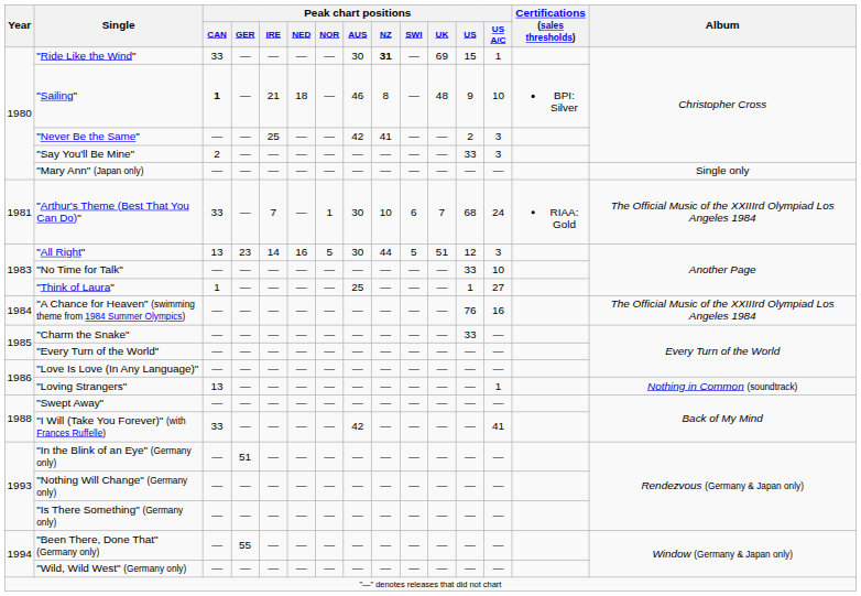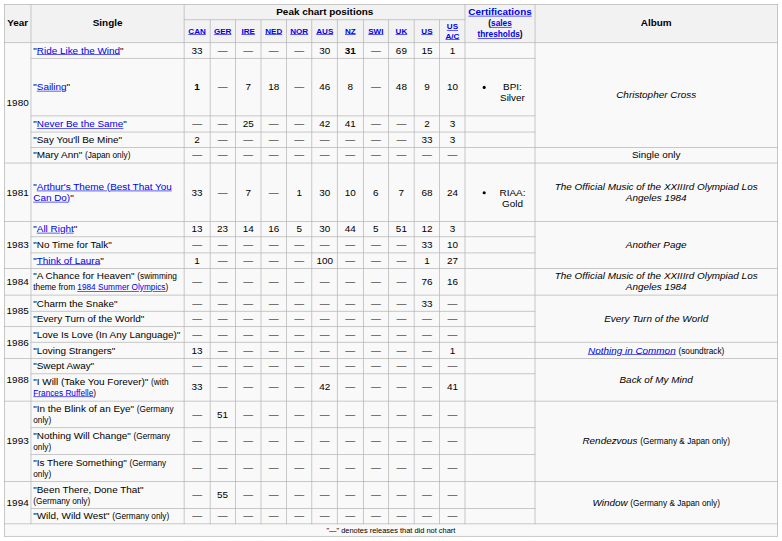 <table class="wikitable" style="text-align:center;">
 <tr>
 <th rowspan="2">Year</th>
 <th rowspan="2" style="width:240px;">Single</th>
 <th colspan="11">Peak chart positions</th>
 <th rowspan="2" style="width:105px;"><a href='#'>Certifications</a><br><small>(<a href='#'>sales thresholds</a>)</small></th>
 <th rowspan="2">Album</th>
 </tr>
 <tr style="font-size:small;">
 <th width="35"><a href='#'>CAN</a><br></th>
 <th width="35"><a href='#'>GER</a><br></th>
 <th width="35"><a href='#'>IRE</a><br></th>
 <th width="35"><a href='#'>NED</a><br></th>
 <th width="35"><a href='#'>NOR</a><br></th>
 <th width="35"><a href='#'>AUS</a><br></th>
 <th width="35"><a href='#'>NZ</a><br></th>
 <th width="35"><a href='#'>SWI</a><br></th>
 <th width="35"><a href='#'>UK</a><br></th>
 <th width="35"><a href='#'>US</a><br></th>
 <th width="35"><a href='#'>US<br>A/C</a><br></th>
 </tr>
 <tr>
 <td rowspan="5">1980</td>
 <td style="text-align:left;">"<a href='#'>Ride Like the Wind</a>"</td>
 <td>33</td>
 <td>—</td>
 <td>—</td>
 <td>—</td>
 <td>—</td>
 <td>30</td>
 <td><strong>31</strong></td>
 <td>—</td>
 <td>69</td>
 <td>15</td>
 <td>1</td>
 <td></td>
 <td rowspan="4"><em>Christopher Cross</em></td>
 </tr>
 <tr>
 <td style="text-align:left;">"<a href='#'>Sailing</a>"</td>
 <td><strong>1</strong></td>
 <td>—</td>
-<td>21</td>
+<td>7</td>
 <td>18</td>
 <td>—</td>
 <td>46</td>
 <td>8</td>
 <td>—</td>
 <td>48</td>
 <td>9</td>
 <td>10</td>
 <td><br><ul><li>BPI: Silver</li></ul></td>
 </tr>
 <tr>
 <td style="text-align:left;">"<a href='#'>Never Be the Same</a>"</td>
 <td>—</td>
 <td>—</td>
 <td>25</td>
 <td>—</td>
 <td>—</td>
 <td>42</td>
 <td>41</td>
 <td>—</td>
 <td>—</td>
 <td>2</td>
 <td>3</td>
 <td></td>
 </tr>
 <tr>
 <td style="text-align:left;">"Say You'll Be Mine"</td>
 <td>2</td>
 <td>—</td>
 <td>—</td>
 <td>—</td>
 <td>—</td>
 <td>—</td>
 <td>—</td>
 <td>—</td>
 <td>—</td>
 <td>33</td>
 <td>3</td>
 <td></td>
 </tr>
 <tr>
 <td style="text-align:left;">"Mary Ann" <small>(Japan only)</small></td>
 <td>—</td>
 <td>—</td>
 <td>—</td>
 <td>—</td>
 <td>—</td>
 <td>—</td>
 <td>—</td>
 <td>—</td>
 <td>—</td>
 <td>—</td>
 <td>—</td>
 <td></td>
 <td>Single only</td>
 </tr>
 <tr>
 <td>1981</td>
 <td style="text-align:left;">"<a href='#'>Arthur's Theme (Best That You Can Do)</a>"</td>
 <td>33</td>
 <td>—</td>
 <td>7</td>
 <td>—</td>
 <td>1</td>
 <td>30</td>
 <td>10</td>
 <td>6</td>
 <td>7</td>
 <td>68</td>
 <td>24</td>
 <td><br><ul><li>RIAA: Gold</li></ul></td>
 <td><em>The Official Music of the XXIIIrd Olympiad Los Angeles 1984</em></td>
 </tr>
 <tr>
 <td rowspan="3">1983</td>
 <td style="text-align:left;">"<a href='#'>All Right</a>"</td>
 <td>13</td>
 <td>23</td>
 <td>14</td>
 <td>16</td>
 <td>5</td>
 <td>30</td>
 <td>44</td>
 <td>5</td>
 <td>51</td>
 <td>12</td>
 <td>3</td>
 <td></td>
 <td rowspan="3"><em>Another Page</em></td>
 </tr>
 <tr>
 <td style="text-align:left;">"No Time for Talk"</td>
 <td>—</td>
 <td>—</td>
 <td>—</td>
 <td>—</td>
 <td>—</td>
 <td>—</td>
 <td>—</td>
 <td>—</td>
 <td>—</td>
 <td>33</td>
 <td>10</td>
 <td></td>
 </tr>
 <tr>
 <td style="text-align:left;">"<a href='#'>Think of Laura</a>"</td>
 <td>1</td>
 <td>—</td>
 <td>—</td>
 <td>—</td>
 <td>—</td>
-<td>25</td>
+<td>100</td>
 <td>—</td>
 <td>—</td>
 <td>—</td>
 <td>1</td>
 <td>27</td>
 <td></td>
 </tr>
 <tr>
 <td>1984</td>
 <td style="text-align:left;">"A Chance for Heaven" <small>(swimming theme from <a href='#'>1984 Summer Olympics</a>)</small></td>
 <td>—</td>
 <td>—</td>
 <td>—</td>
 <td>—</td>
 <td>—</td>
 <td>—</td>
 <td>—</td>
 <td>—</td>
 <td>—</td>
 <td>76</td>
 <td>16</td>
 <td></td>
 <td><em>The Official Music of the XXIIIrd Olympiad Los Angeles 1984</em></td>
 </tr>
 <tr>
 <td rowspan="2">1985</td>
 <td style="text-align:left;">"Charm the Snake"</td>
 <td>—</td>
 <td>—</td>
 <td>—</td>
 <td>—</td>
 <td>—</td>
 <td>—</td>
 <td>—</td>
 <td>—</td>
 <td>—</td>
 <td>33</td>
 <td>—</td>
 <td></td>
 <td rowspan="3"><em>Every Turn of the World</em></td>
 </tr>
 <tr>
 <td style="text-align:left;">"Every Turn of the World"</td>
 <td>—</td>
 <td>—</td>
 <td>—</td>
 <td>—</td>
 <td>—</td>
 <td>—</td>
 <td>—</td>
 <td>—</td>
 <td>—</td>
 <td>—</td>
 <td>—</td>
 <td></td>
 </tr>
 <tr>
 <td rowspan="2">1986</td>
 <td style="text-align:left;">"Love Is Love (In Any Language)"</td>
 <td>—</td>
 <td>—</td>
 <td>—</td>
 <td>—</td>
 <td>—</td>
 <td>—</td>
 <td>—</td>
 <td>—</td>
 <td>—</td>
 <td>—</td>
 <td>—</td>
 <td></td>
 </tr>
 <tr>
 <td style="text-align:left;">"Loving Strangers"</td>
 <td>13</td>
 <td>—</td>
 <td>—</td>
 <td>—</td>
 <td>—</td>
 <td>—</td>
 <td>—</td>
 <td>—</td>
 <td>—</td>
 <td>—</td>
 <td>1</td>
 <td></td>
 <td><em><a href='#'>Nothing in Common</a></em> <small>(soundtrack)</small></td>
 </tr>
 <tr>
 <td rowspan="2">1988</td>
 <td style="text-align:left;">"Swept Away"</td>
 <td>—</td>
 <td>—</td>
 <td>—</td>
 <td>—</td>
 <td>—</td>
 <td>—</td>
 <td>—</td>
 <td>—</td>
 <td>—</td>
 <td>—</td>
 <td>—</td>
 <td></td>
 <td rowspan="2"><em>Back of My Mind</em></td>
 </tr>
 <tr>
 <td style="text-align:left;">"I Will (Take You Forever)" <small>(with <a href='#'>Frances Ruffelle</a>)</small></td>
 <td>33</td>
 <td>—</td>
 <td>—</td>
 <td>—</td>
 <td>—</td>
 <td>42</td>
 <td>—</td>
 <td>—</td>
 <td>—</td>
 <td>—</td>
 <td>41</td>
 <td></td>
 </tr>
 <tr>
 <td rowspan="3">1993</td>
 <td style="text-align:left;">"In the Blink of an Eye" <small>(Germany only)</small></td>
 <td>—</td>
 <td>51</td>
 <td>—</td>
 <td>—</td>
 <td>—</td>
 <td>—</td>
 <td>—</td>
 <td>—</td>
 <td>—</td>
 <td>—</td>
 <td>—</td>
 <td></td>
 <td rowspan="3"><em>Rendezvous</em> <small>(Germany & Japan only)</small></td>
 </tr>
 <tr>
 <td style="text-align:left;">"Nothing Will Change" <small>(Germany only)</small></td>
 <td>—</td>
 <td>—</td>
 <td>—</td>
 <td>—</td>
 <td>—</td>
 <td>—</td>
 <td>—</td>
 <td>—</td>
 <td>—</td>
 <td>—</td>
 <td>—</td>
 <td></td>
 </tr>
 <tr>
 <td style="text-align:left;">"Is There Something" <small>(Germany only)</small></td>
 <td>—</td>
 <td>—</td>
 <td>—</td>
 <td>—</td>
 <td>—</td>
 <td>—</td>
 <td>—</td>
 <td>—</td>
 <td>—</td>
 <td>—</td>
 <td>—</td>
 <td></td>
 </tr>
 <tr>
 <td rowspan="2">1994</td>
 <td style="text-align:left;">"Been There, Done That" <small>(Germany only)</small></td>
 <td>—</td>
 <td>55</td>
 <td>—</td>
 <td>—</td>
 <td>—</td>
 <td>—</td>
 <td>—</td>
 <td>—</td>
 <td>—</td>
 <td>—</td>
 <td>—</td>
 <td></td>
 <td rowspan="2"><em>Window</em> <small>(Germany & Japan only)</small></td>
 </tr>
 <tr>
 <td style="text-align:left;">"Wild, Wild West" <small>(Germany only)</small></td>
 <td>—</td>
 <td>—</td>
 <td>—</td>
 <td>—</td>
 <td>—</td>
 <td>—</td>
 <td>—</td>
 <td>—</td>
 <td>—</td>
 <td>—</td>
 <td>—</td>
 <td></td>
 </tr>
 <tr>
 <td colspan="20" style="font-size:9pt">"—" denotes releases that did not chart</td>
 </tr>
 </table>
